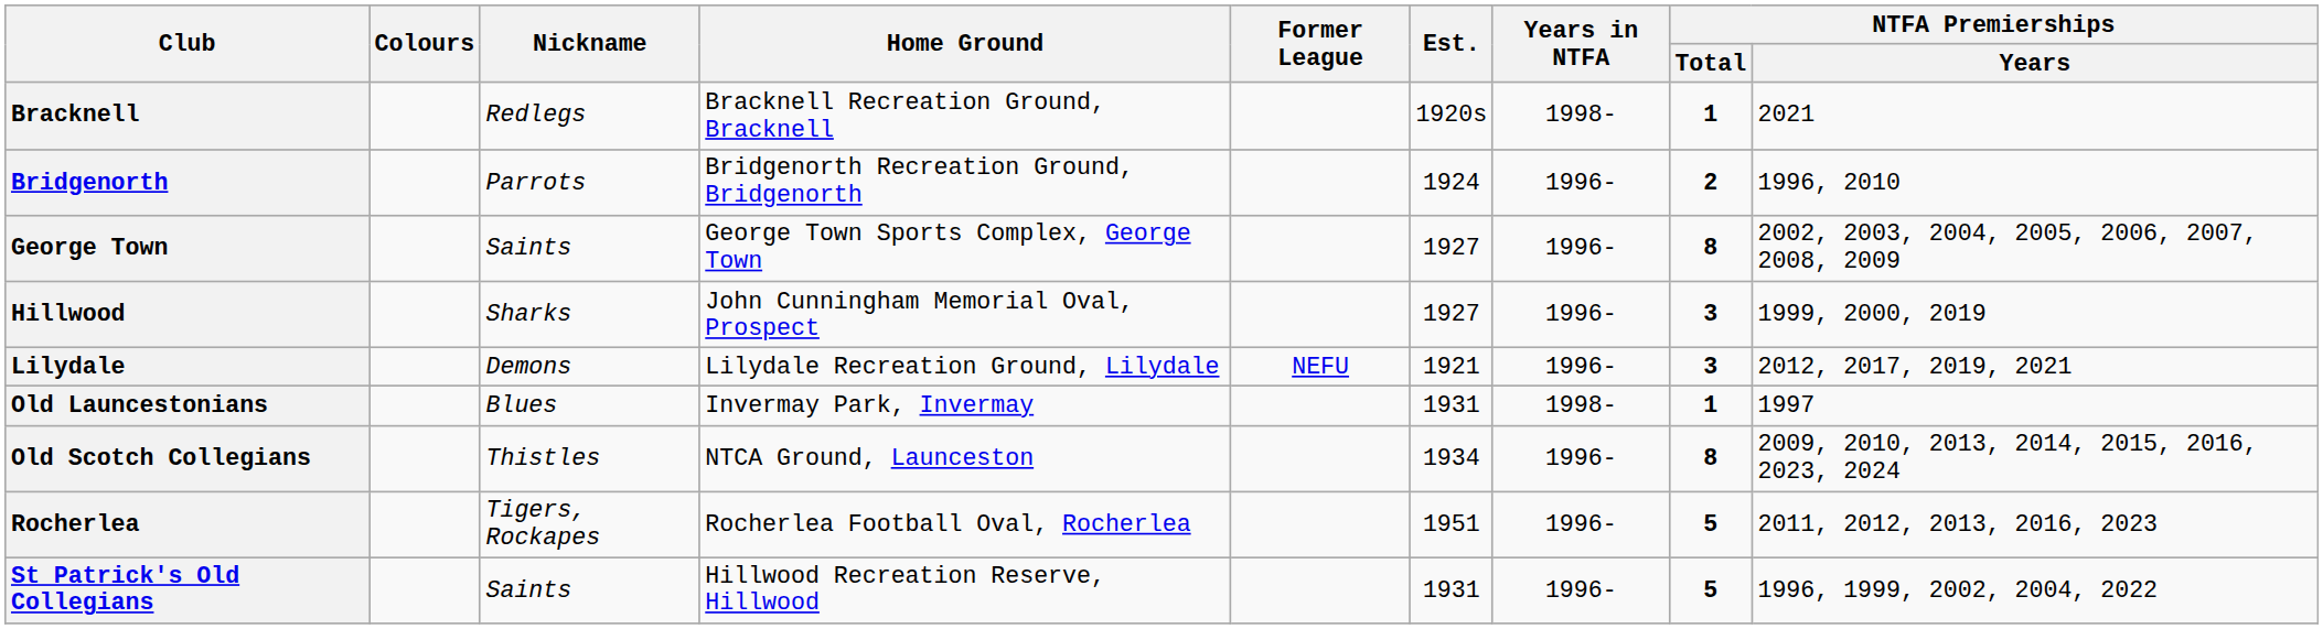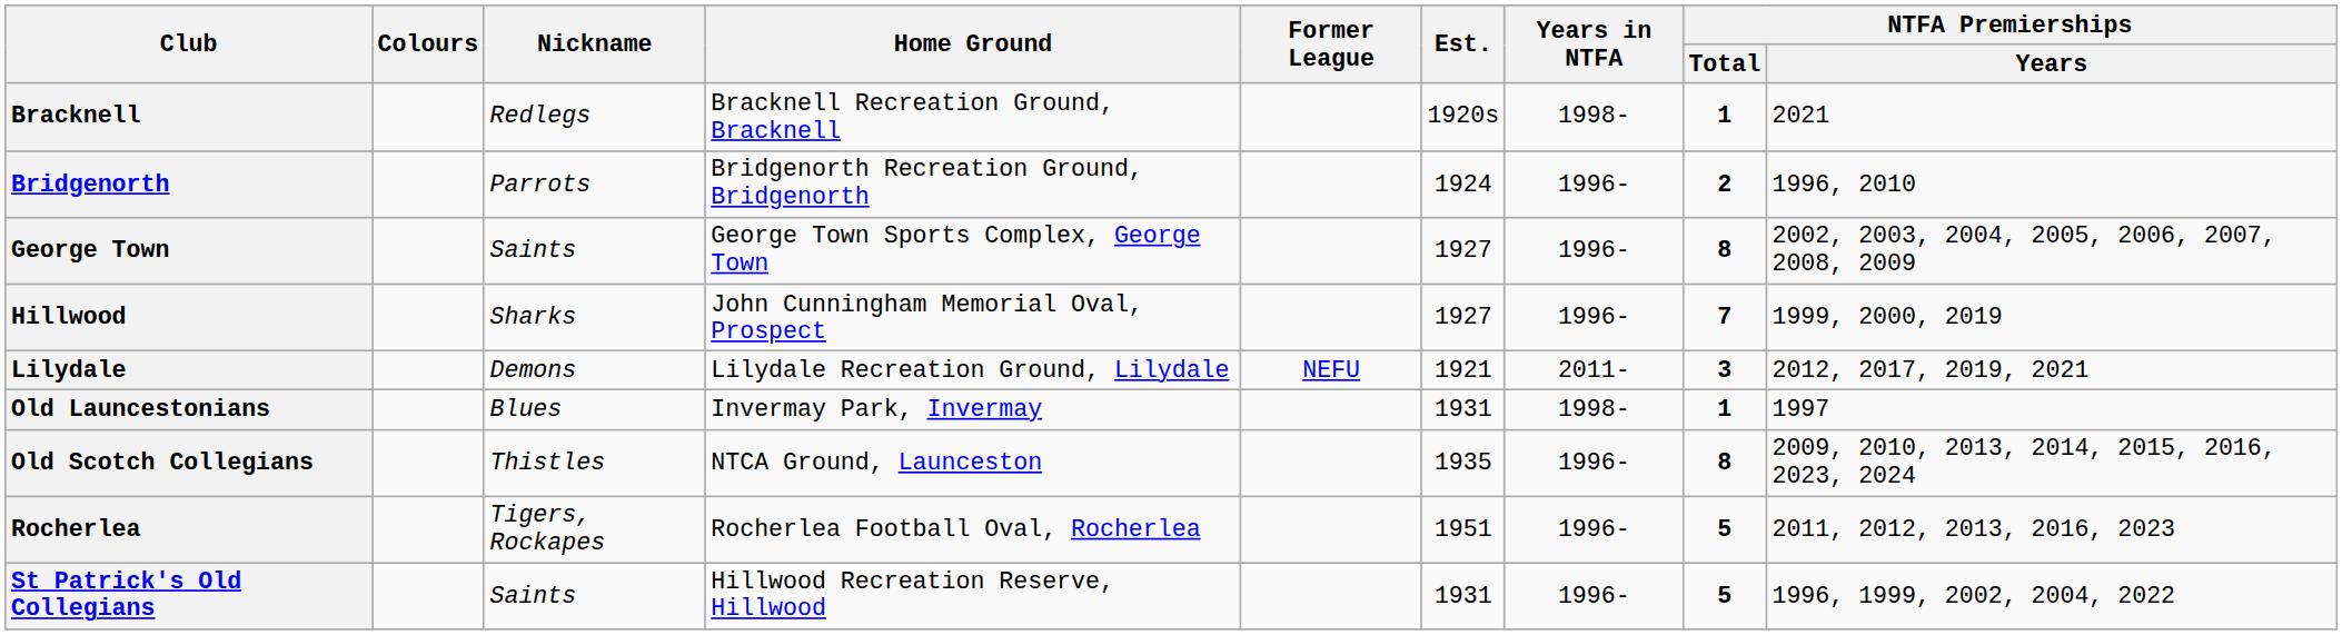 <table class="wikitable sortable" style="text-align:center; width:100%">
 <tr>
 <th rowspan="2">Club</th>
 <th rowspan="2">Colours</th>
 <th rowspan="2">Nickname</th>
 <th rowspan="2">Home Ground</th>
 <th rowspan="2">Former League</th>
 <th rowspan="2">Est.</th>
 <th rowspan="2">Years in NTFA</th>
 <th colspan="2">NTFA Premierships</th>
 </tr>
 <tr>
 <th>Total</th>
 <th>Years</th>
 </tr>
 <tr>
 <th style="text-align:left">Bracknell</th>
 <td></td>
 <td align="left"><em>Redlegs</em></td>
 <td align="left">Bracknell Recreation Ground, <a href='#'>Bracknell</a></td>
 <td></td>
 <td>1920s</td>
 <td>1998-</td>
 <td align="center"><strong>1</strong></td>
 <td align="left">2021</td>
 </tr>
 <tr>
 <th style="text-align:left"><a href='#'>Bridgenorth</a></th>
 <td></td>
 <td align="left"><em>Parrots</em></td>
 <td align="left">Bridgenorth Recreation Ground, <a href='#'>Bridgenorth</a></td>
 <td></td>
 <td>1924</td>
 <td>1996-</td>
 <td align="center"><strong>2</strong></td>
 <td align="left">1996, 2010</td>
 </tr>
 <tr>
 <th style="text-align:left">George Town</th>
 <td></td>
 <td align="left"><em>Saints</em></td>
 <td align="left">George Town Sports Complex, <a href='#'>George Town</a></td>
 <td></td>
 <td>1927</td>
 <td>1996-</td>
 <td align="center"><strong>8</strong></td>
 <td align="left">2002, 2003, 2004, 2005, 2006, 2007, 2008, 2009</td>
 </tr>
 <tr>
 <th style="text-align:left">Hillwood</th>
 <td></td>
 <td align="left"><em>Sharks</em></td>
 <td align="left">John Cunningham Memorial Oval, <a href='#'>Prospect</a></td>
 <td></td>
 <td>1927</td>
 <td>1996-</td>
-<td align="center"><strong>3</strong></td>
+<td align="center"><strong>7</strong></td>
 <td align="left">1999, 2000, 2019</td>
 </tr>
 <tr>
 <th style="text-align:left">Lilydale</th>
 <td></td>
 <td align="left"><em>Demons</em></td>
 <td align="left">Lilydale Recreation Ground, <a href='#'>Lilydale</a></td>
 <td><a href='#'>NEFU</a></td>
 <td>1921</td>
-<td>1996-</td>
+<td>2011-</td>
 <td><strong>3</strong></td>
 <td align="left">2012, 2017, 2019, 2021</td>
 </tr>
 <tr>
 <th style="text-align:left">Old Launcestonians</th>
 <td></td>
 <td align="left"><em>Blues</em></td>
 <td align="left">Invermay Park, <a href='#'>Invermay</a></td>
 <td></td>
 <td>1931</td>
 <td>1998-</td>
 <td align="center"><strong>1</strong></td>
 <td align="left">1997</td>
 </tr>
 <tr>
 <th style="text-align:left">Old Scotch Collegians</th>
 <td></td>
 <td align="left"><em>Thistles</em></td>
 <td align="left">NTCA Ground, <a href='#'>Launceston</a></td>
 <td></td>
-<td>1934</td>
+<td>1935</td>
 <td>1996-</td>
 <td align="center"><strong>8</strong></td>
 <td align="left">2009, 2010, 2013, 2014, 2015, 2016, 2023, 2024</td>
 </tr>
 <tr>
 <th style="text-align:left">Rocherlea</th>
 <td></td>
 <td align="left"><em>Tigers, Rockapes</em></td>
 <td align="left">Rocherlea Football Oval, <a href='#'>Rocherlea</a></td>
 <td></td>
 <td>1951</td>
 <td>1996-</td>
 <td align="center"><strong>5</strong></td>
 <td align="left">2011, 2012, 2013, 2016, 2023</td>
 </tr>
 <tr>
 <th style="text-align:left"><a href='#'>St Patrick's Old Collegians</a></th>
 <td></td>
 <td align="left"><em>Saints</em></td>
 <td align="left">Hillwood Recreation Reserve, <a href='#'>Hillwood</a></td>
 <td></td>
 <td>1931</td>
 <td>1996-</td>
 <td><strong>5</strong></td>
 <td align="left">1996, 1999, 2002, 2004, 2022</td>
 </tr>
 </table>
